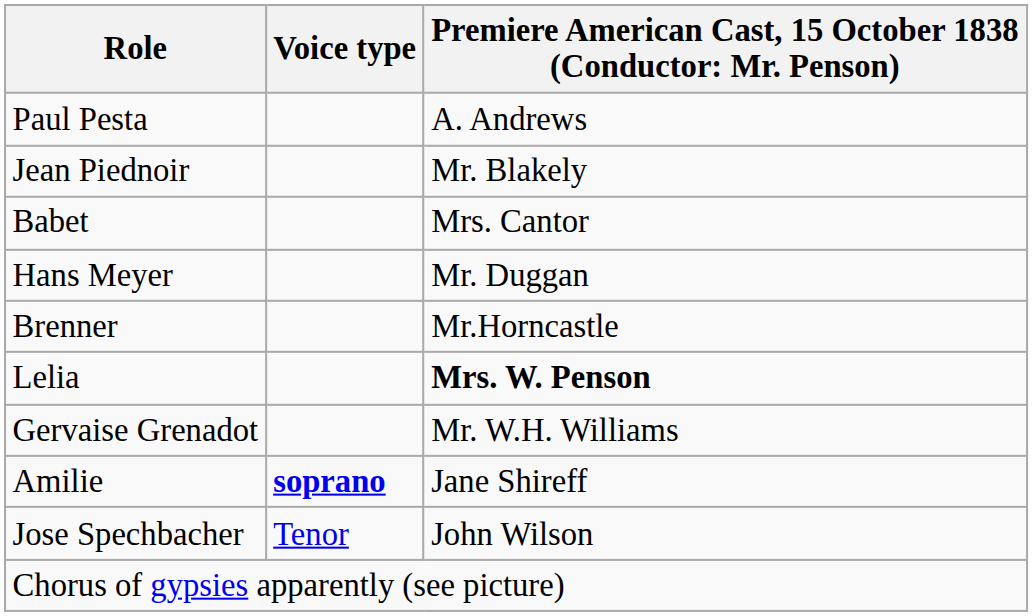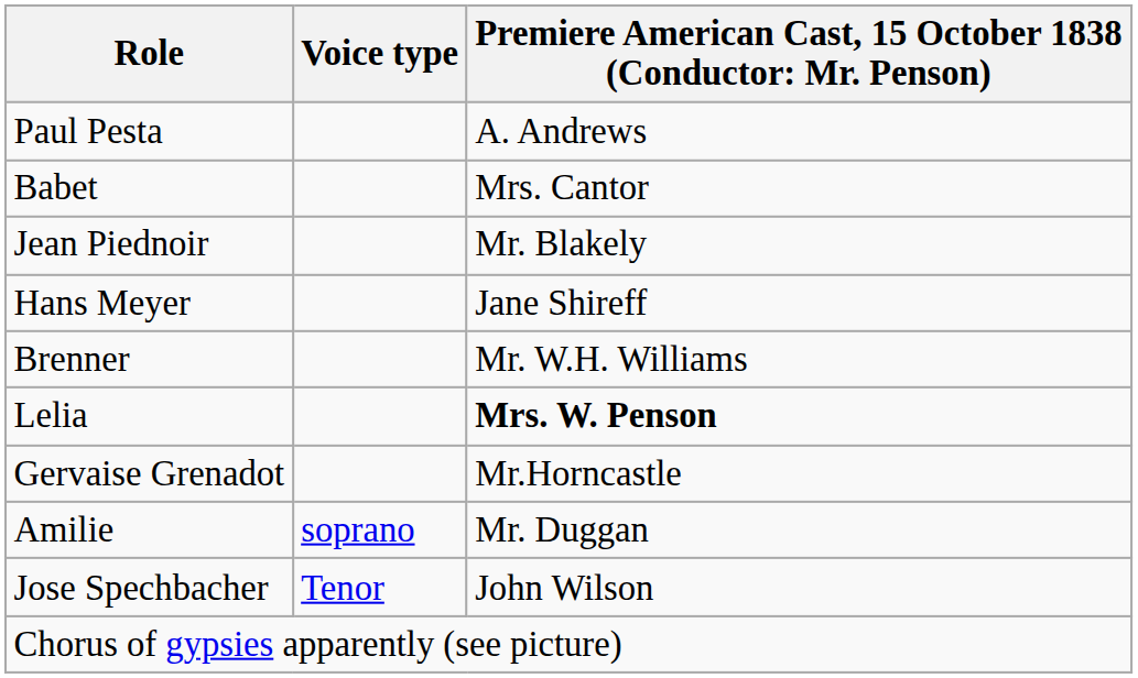 <table class="wikitable">
 <tr>
 <th>Role</th>
 <th>Voice type</th>
 <th>Premiere American Cast, 15 October 1838<br>(Conductor: Mr. Penson)</th>
 </tr>
 <tr>
 <td>Paul Pesta</td>
 <td></td>
 <td>A. Andrews</td>
 </tr>
 <tr>
+<td>Babet</td>
+<td></td>
+<td>Mrs. Cantor</td>
+</tr>
+<tr>
 <td>Jean Piednoir</td>
 <td></td>
 <td>Mr. Blakely</td>
 </tr>
 <tr>
-<td>Babet</td>
-<td></td>
-<td>Mrs. Cantor</td>
-</tr>
-<tr>
 <td>Hans Meyer</td>
 <td></td>
-<td>Mr. Duggan</td>
+<td>Jane Shireff</td>
 </tr>
 <tr>
 <td>Brenner</td>
 <td></td>
-<td>Mr.Horncastle</td>
+<td>Mr. W.H. Williams</td>
 </tr>
 <tr>
 <td>Lelia</td>
 <td></td>
 <td><strong>Mrs. W. Penson</strong></td>
 </tr>
 <tr>
 <td>Gervaise Grenadot</td>
 <td></td>
-<td>Mr. W.H. Williams</td>
+<td>Mr.Horncastle</td>
 </tr>
 <tr>
 <td>Amilie</td>
-<td><strong><a href='#'>soprano</a></strong></td>
-<td>Jane Shireff</td>
+<td><a href='#'>soprano</a></td>
+<td>Mr. Duggan</td>
 </tr>
 <tr>
 <td>Jose Spechbacher</td>
 <td><a href='#'>Tenor</a></td>
 <td>John Wilson</td>
 </tr>
 <tr>
 <td colspan="3">Chorus of <a href='#'>gypsies</a> apparently (see picture)</td>
 </tr>
 </table>
